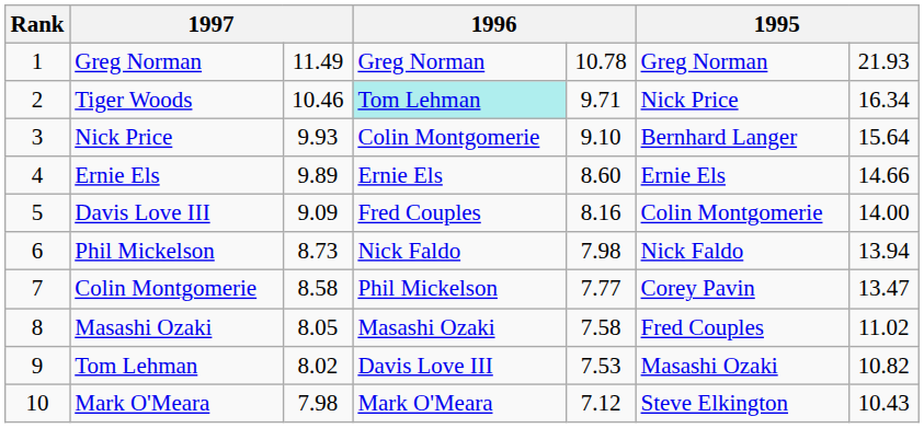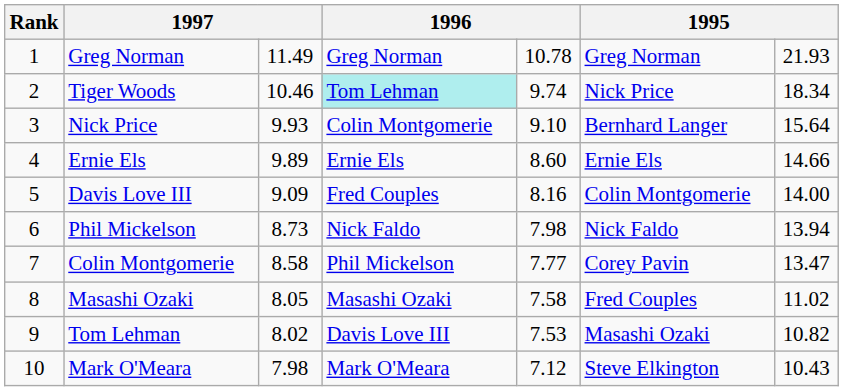 <table class=wikitable style="font-size:95%;text-align:center">
 <tr>
 <th>Rank</th>
 <th colspan=2 width="180">1997</th>
 <th colspan=2 width="180">1996</th>
 <th colspan=2 width="180">1995</th>
 </tr>
 <tr>
 <td>1</td>
 <td align=left><a href='#'>Greg Norman</a></td>
 <td>11.49</td>
 <td align=left><a href='#'>Greg Norman</a></td>
 <td>10.78</td>
 <td align=left><a href='#'>Greg Norman</a></td>
 <td>21.93</td>
 </tr>
 <tr>
 <td>2</td>
 <td align=left><a href='#'>Tiger Woods</a></td>
 <td>10.46</td>
 <td align=left style="background: paleturquoise;"><a href='#'>Tom Lehman</a></td>
-<td>9.71</td>
+<td>9.74</td>
 <td align=left><a href='#'>Nick Price</a></td>
-<td>16.34</td>
+<td>18.34</td>
 </tr>
 <tr>
 <td>3</td>
 <td align=left><a href='#'>Nick Price</a></td>
 <td>9.93</td>
 <td align=left><a href='#'>Colin Montgomerie</a></td>
 <td>9.10</td>
 <td align=left><a href='#'>Bernhard Langer</a></td>
 <td>15.64</td>
 </tr>
 <tr>
 <td>4</td>
 <td align=left><a href='#'>Ernie Els</a></td>
 <td>9.89</td>
 <td align=left><a href='#'>Ernie Els</a></td>
 <td>8.60</td>
 <td align=left><a href='#'>Ernie Els</a></td>
 <td>14.66</td>
 </tr>
 <tr>
 <td>5</td>
 <td align=left><a href='#'>Davis Love III</a></td>
 <td>9.09</td>
 <td align=left><a href='#'>Fred Couples</a></td>
 <td>8.16</td>
 <td align=left><a href='#'>Colin Montgomerie</a></td>
 <td>14.00</td>
 </tr>
 <tr>
 <td>6</td>
 <td align=left><a href='#'>Phil Mickelson</a></td>
 <td>8.73</td>
 <td align=left><a href='#'>Nick Faldo</a></td>
 <td>7.98</td>
 <td align=left><a href='#'>Nick Faldo</a></td>
 <td>13.94</td>
 </tr>
 <tr>
 <td>7</td>
 <td align=left><a href='#'>Colin Montgomerie</a></td>
 <td>8.58</td>
 <td align=left><a href='#'>Phil Mickelson</a></td>
 <td>7.77</td>
 <td align=left><a href='#'>Corey Pavin</a></td>
 <td>13.47</td>
 </tr>
 <tr>
 <td>8</td>
 <td align=left><a href='#'>Masashi Ozaki</a></td>
 <td>8.05</td>
 <td align=left><a href='#'>Masashi Ozaki</a></td>
 <td>7.58</td>
 <td align=left><a href='#'>Fred Couples</a></td>
 <td>11.02</td>
 </tr>
 <tr>
 <td>9</td>
 <td align=left><a href='#'>Tom Lehman</a></td>
 <td>8.02</td>
 <td align=left><a href='#'>Davis Love III</a></td>
 <td>7.53</td>
 <td align=left><a href='#'>Masashi Ozaki</a></td>
 <td>10.82</td>
 </tr>
 <tr>
 <td>10</td>
 <td align=left><a href='#'>Mark O'Meara</a></td>
 <td>7.98</td>
 <td align=left><a href='#'>Mark O'Meara</a></td>
 <td>7.12</td>
 <td align=left><a href='#'>Steve Elkington</a></td>
 <td>10.43</td>
 </tr>
 </table>
